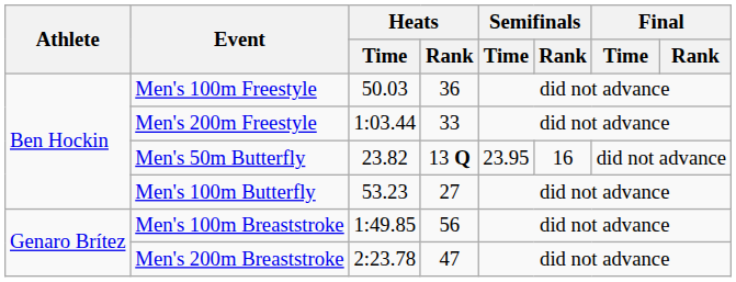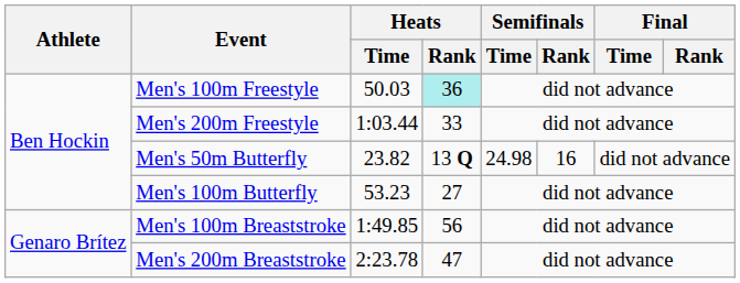 <table class=wikitable style="font-size:90%">
 <tr>
 <th rowspan="2">Athlete</th>
 <th rowspan="2">Event</th>
 <th colspan="2">Heats</th>
 <th colspan="2">Semifinals</th>
 <th colspan="2">Final</th>
 </tr>
 <tr>
 <th>Time</th>
 <th>Rank</th>
 <th>Time</th>
 <th>Rank</th>
 <th>Time</th>
 <th>Rank</th>
 </tr>
 <tr>
 <td rowspan="4"><a href='#'>Ben Hockin</a></td>
 <td><a href='#'>Men's 100m Freestyle</a></td>
 <td align=center>50.03</td>
-<td align=center>36</td>
+<td align=center style="background: paleturquoise;">36</td>
 <td align=center colspan=4>did not advance</td>
 </tr>
 <tr>
 <td><a href='#'>Men's 200m Freestyle</a></td>
 <td align=center>1:03.44</td>
 <td align=center>33</td>
 <td align=center colspan=4>did not advance</td>
 </tr>
 <tr>
 <td><a href='#'>Men's 50m Butterfly</a></td>
 <td align=center>23.82</td>
 <td align=center>13 <strong>Q</strong></td>
-<td align=center>23.95</td>
+<td align=center>24.98</td>
 <td align=center>16</td>
 <td align=center colspan=2>did not advance</td>
 </tr>
 <tr>
 <td><a href='#'>Men's 100m Butterfly</a></td>
 <td align=center>53.23</td>
 <td align=center>27</td>
 <td align=center colspan=4>did not advance</td>
 </tr>
 <tr>
 <td rowspan="2"><a href='#'>Genaro Brítez</a></td>
 <td><a href='#'>Men's 100m Breaststroke</a></td>
 <td align=center>1:49.85</td>
 <td align=center>56</td>
 <td align=center colspan=4>did not advance</td>
 </tr>
 <tr>
 <td><a href='#'>Men's 200m Breaststroke</a></td>
 <td align=center>2:23.78</td>
 <td align=center>47</td>
 <td align=center colspan=4>did not advance</td>
 </tr>
 </table>
